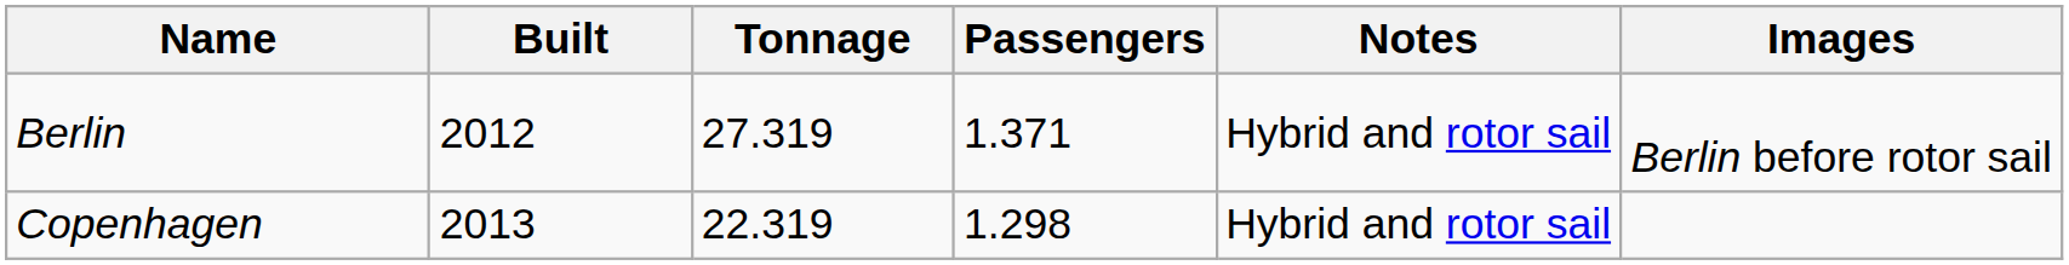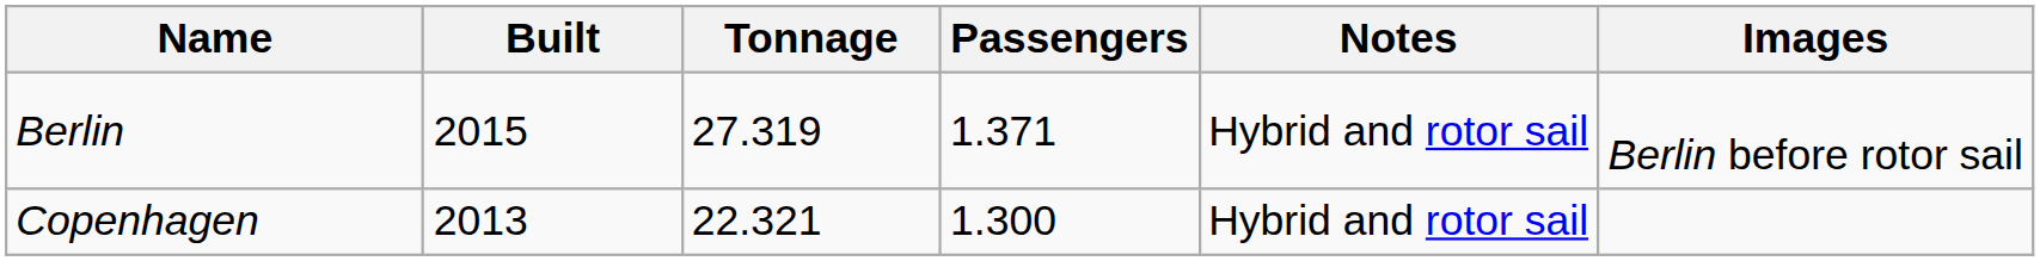 <table class="wikitable sortable" border="1">
 <tr>
 <th scope="col" width="150pt">Name</th>
 <th scope="col" width="90pt">Built</th>
 <th scope="col" width="90pt">Tonnage</th>
 <th scope="col" width="90pt">Passengers</th>
 <th scope="col" class="unsortable">Notes</th>
 <th scope="col" class="unsortable">Images</th>
 </tr>
 <tr>
 <td><em>Berlin</em></td>
-<td>2012</td>
+<td>2015</td>
 <td>27.319</td>
 <td>1.371</td>
 <td>Hybrid and <a href='#'>rotor sail</a></td>
 <td> <br><em>Berlin</em> before rotor sail</td>
 </tr>
 <tr>
 <td><em>Copenhagen</em></td>
 <td>2013</td>
-<td>22.319</td>
-<td>1.298</td>
+<td>22.321</td>
+<td>1.300</td>
 <td>Hybrid and <a href='#'>rotor sail</a></td>
 <td></td>
 </tr>
 </table>
